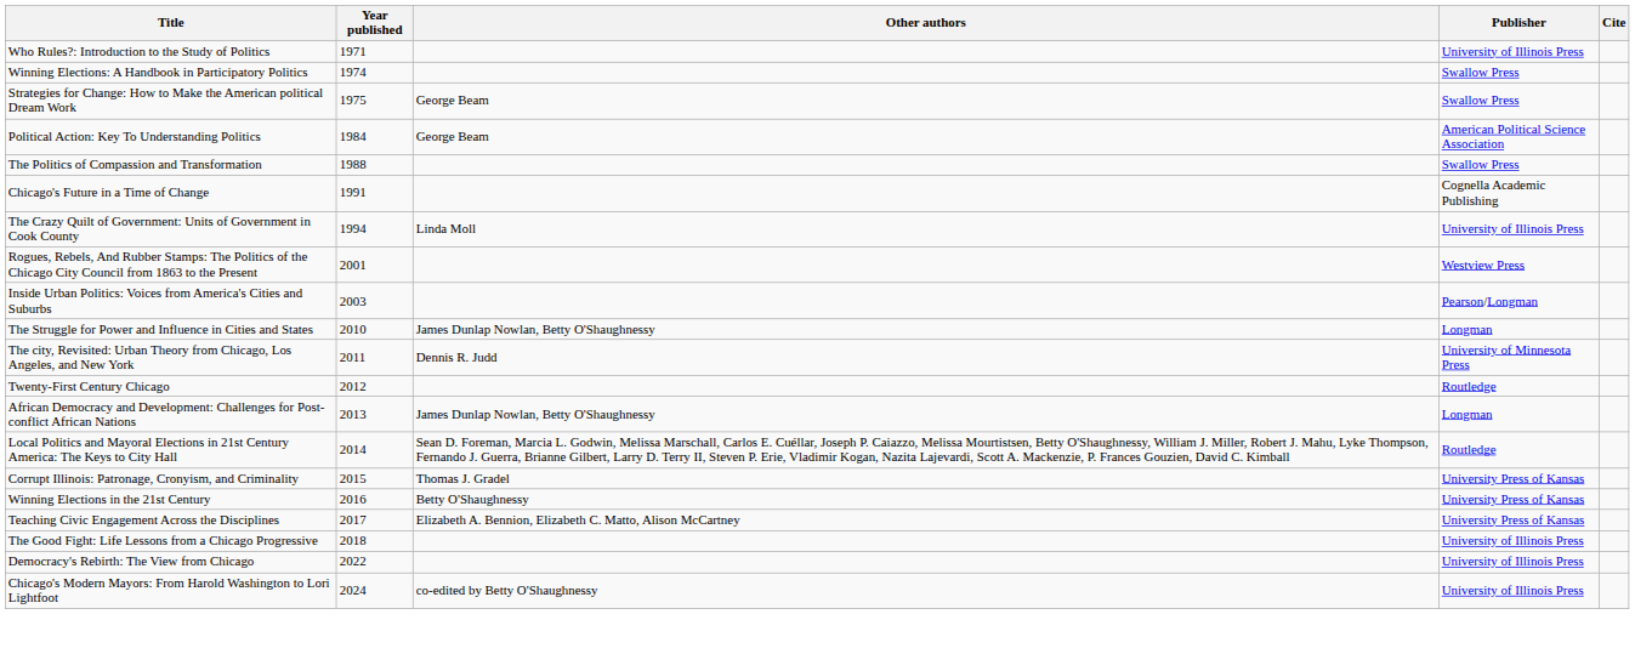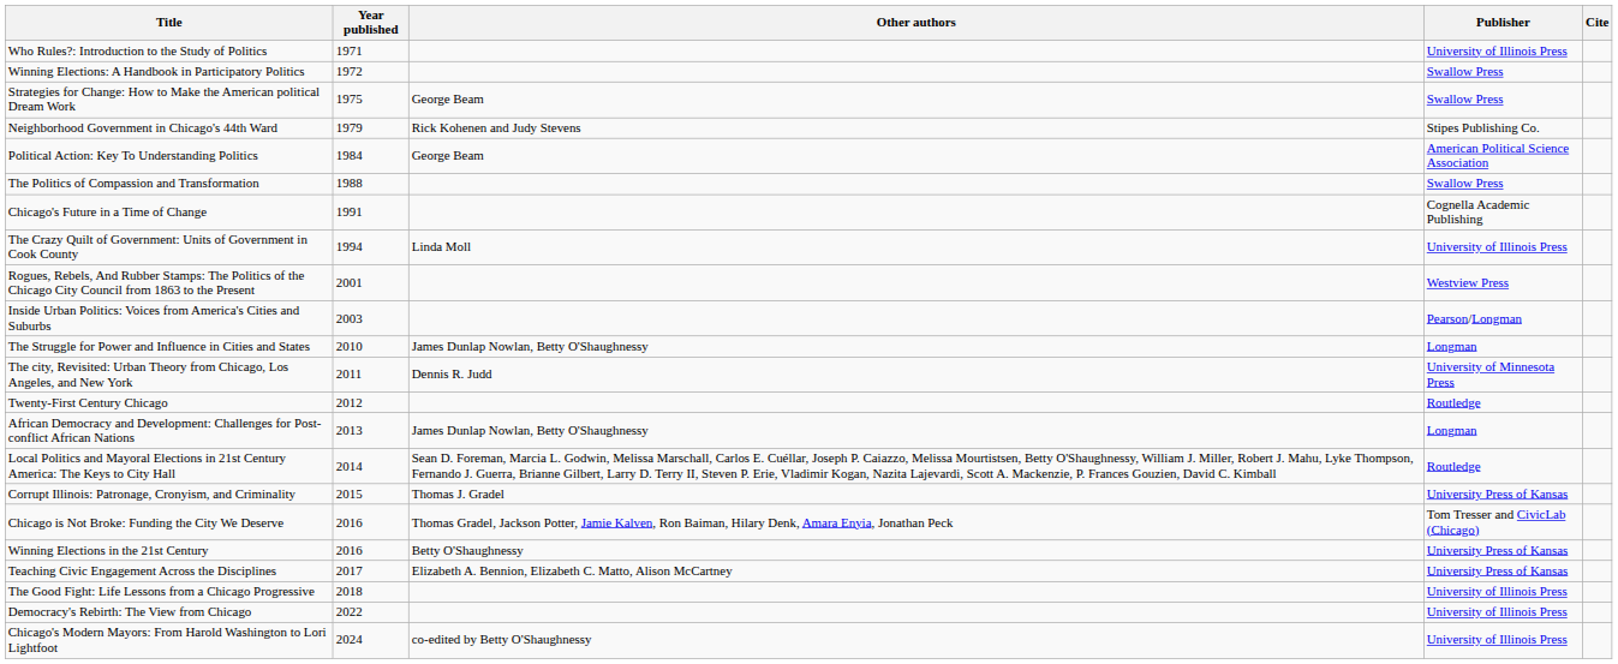 <table class="wikitable">
 <tr>
 <th>Title</th>
 <th>Year published</th>
 <th>Other authors</th>
 <th>Publisher</th>
 <th>Cite</th>
 </tr>
 <tr>
 <td>Who Rules?: Introduction to the Study of Politics</td>
 <td>1971</td>
 <td></td>
 <td><a href='#'>University of Illinois Press</a></td>
 <td></td>
 </tr>
 <tr>
 <td>Winning Elections: A Handbook in Participatory Politics</td>
-<td>1974</td>
+<td>1972</td>
 <td></td>
 <td><a href='#'>Swallow Press</a></td>
 <td></td>
 </tr>
 <tr>
 <td>Strategies for Change: How to Make the American political Dream Work</td>
 <td>1975</td>
 <td>George Beam</td>
 <td><a href='#'>Swallow Press</a></td>
+<td></td>
+</tr>
+<tr>
+<td>Neighborhood Government in Chicago's 44th Ward</td>
+<td>1979</td>
+<td>Rick Kohenen and Judy Stevens</td>
+<td>Stipes Publishing Co.</td>
 <td></td>
 </tr>
 <tr>
 <td>Political Action: Key To Understanding Politics</td>
 <td>1984</td>
 <td>George Beam</td>
 <td><a href='#'>American Political Science Association</a></td>
 <td></td>
 </tr>
 <tr>
 <td>The Politics of Compassion and Transformation</td>
 <td>1988</td>
 <td></td>
 <td><a href='#'>Swallow Press</a></td>
 <td></td>
 </tr>
 <tr>
 <td>Chicago's Future in a Time of Change</td>
 <td>1991</td>
 <td></td>
 <td>Cognella Academic Publishing</td>
 <td></td>
 </tr>
 <tr>
 <td>The Crazy Quilt of Government: Units of Government in Cook County</td>
 <td>1994</td>
 <td>Linda Moll</td>
 <td><a href='#'>University of Illinois Press</a></td>
 <td></td>
 </tr>
 <tr>
 <td>Rogues, Rebels, And Rubber Stamps: The Politics of the Chicago City Council from 1863 to the Present</td>
 <td>2001</td>
 <td></td>
 <td><a href='#'>Westview Press</a></td>
 <td></td>
 </tr>
 <tr>
 <td>Inside Urban Politics: Voices from America's Cities and Suburbs</td>
 <td>2003</td>
 <td></td>
 <td><a href='#'>Pearson</a>/<a href='#'>Longman</a></td>
 <td></td>
 </tr>
 <tr>
 <td>The Struggle for Power and Influence in Cities and States</td>
 <td>2010</td>
 <td>James Dunlap Nowlan, Betty O'Shaughnessy</td>
 <td><a href='#'>Longman</a></td>
 <td></td>
 </tr>
 <tr>
 <td>The city, Revisited: Urban Theory from Chicago, Los Angeles, and New York</td>
 <td>2011</td>
 <td>Dennis R. Judd</td>
 <td><a href='#'>University of Minnesota Press</a></td>
 <td></td>
 </tr>
 <tr>
 <td>Twenty-First Century Chicago</td>
 <td>2012</td>
 <td></td>
 <td><a href='#'>Routledge</a></td>
 <td></td>
 </tr>
 <tr>
 <td>African Democracy and Development: Challenges for Post-conflict African Nations</td>
 <td>2013</td>
 <td>James Dunlap Nowlan, Betty O'Shaughnessy</td>
 <td><a href='#'>Longman</a></td>
 <td></td>
 </tr>
 <tr>
 <td>Local Politics and Mayoral Elections in 21st Century America: The Keys to City Hall</td>
 <td>2014</td>
 <td>Sean D. Foreman, Marcia L. Godwin, Melissa Marschall, Carlos E. Cuéllar, Joseph P. Caiazzo, Melissa Mourtistsen, Betty O'Shaughnessy, William J. Miller, Robert J. Mahu, Lyke Thompson, Fernando J. Guerra, Brianne Gilbert, Larry D. Terry II, Steven P. Erie, Vladimir Kogan, Nazita Lajevardi, Scott A. Mackenzie, P. Frances Gouzien, David C. Kimball</td>
 <td><a href='#'>Routledge</a></td>
 <td></td>
 </tr>
 <tr>
 <td>Corrupt Illinois: Patronage, Cronyism, and Criminality</td>
 <td>2015</td>
 <td>Thomas J. Gradel</td>
 <td><a href='#'>University Press of Kansas</a></td>
 <td></td>
 </tr>
 <tr>
+<td>Chicago is Not Broke: Funding the City We Deserve</td>
+<td>2016</td>
+<td>Thomas Gradel, Jackson Potter, <a href='#'>Jamie Kalven</a>, Ron Baiman, Hilary Denk, <a href='#'>Amara Enyia</a>, Jonathan Peck</td>
+<td>Tom Tresser and <a href='#'>CivicLab (Chicago)</a></td>
+<td></td>
+</tr>
+<tr>
 <td>Winning Elections in the 21st Century</td>
 <td>2016</td>
 <td>Betty O'Shaughnessy</td>
 <td><a href='#'>University Press of Kansas</a></td>
 <td></td>
 </tr>
 <tr>
 <td>Teaching Civic Engagement Across the Disciplines</td>
 <td>2017</td>
 <td>Elizabeth A. Bennion, Elizabeth C. Matto, Alison McCartney</td>
 <td><a href='#'>University Press of Kansas</a></td>
 <td></td>
 </tr>
 <tr>
 <td>The Good Fight: Life Lessons from a Chicago Progressive</td>
 <td>2018</td>
 <td></td>
 <td><a href='#'>University of Illinois Press</a></td>
 <td></td>
 </tr>
 <tr>
 <td>Democracy's Rebirth: The View from Chicago</td>
 <td>2022</td>
 <td></td>
 <td><a href='#'>University of Illinois Press</a></td>
 <td></td>
 </tr>
 <tr>
 <td>Chicago's Modern Mayors: From Harold Washington to Lori Lightfoot</td>
 <td>2024</td>
 <td>co-edited by Betty O'Shaughnessy</td>
 <td><a href='#'>University of Illinois Press</a></td>
 <td></td>
 </tr>
 </table>
